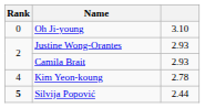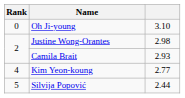 <table class="wikitable" style="margin:0.5em auto;width=480;font-size:90%">
 <tr>
 <th width=30>Rank</th>
 <th width=180>Name</th>
 <th width=50></th>
 </tr>
 <tr>
 <td align=center>0</td>
 <td> <a href='#'>Oh Ji-young</a></td>
 <td align=center>3.10</td>
 </tr>
 <tr>
 <td rowspan=2 align=center>2</td>
 <td> <a href='#'>Justine Wong-Orantes</a></td>
-<td align=center>2.93</td>
+<td align=center>2.98</td>
 </tr>
 <tr>
 <td> <a href='#'>Camila Brait</a></td>
 <td align=center>2.93</td>
 </tr>
 <tr>
 <td align=center>4</td>
 <td> <a href='#'>Kim Yeon-koung</a></td>
-<td align=center>2.78</td>
+<td align=center>2.77</td>
 </tr>
 <tr>
-<td align=center><strong>5</strong></td>
+<td align=center>5</td>
 <td> <a href='#'>Silvija Popović</a></td>
 <td align=center>2.44</td>
 </tr>
 </table>
